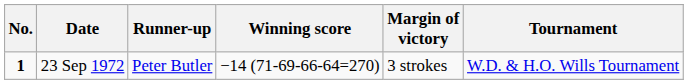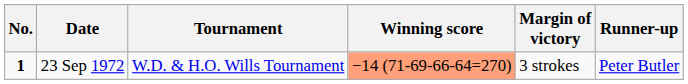 <table class="wikitable" style="font-size:95%;">
 <tr>
 <th>No.</th>
 <th>Date</th>
-<th>Runner-up</th>
+<th>Tournament</th>
 <th>Winning score</th>
 <th>Margin of<br>victory</th>
-<th>Tournament</th>
+<th>Runner-up</th>
 </tr>
 <tr>
 <td align=center><strong>1</strong></td>
 <td align=right>23 Sep <a href='#'>1972</a></td>
+<td><a href='#'>W.D. & H.O. Wills Tournament</a></td>
+<td style="background: lightsalmon;">−14 (71-69-66-64=270)</td>
+<td>3 strokes</td>
 <td> <a href='#'>Peter Butler</a></td>
-<td>−14 (71-69-66-64=270)</td>
-<td>3 strokes</td>
-<td><a href='#'>W.D. & H.O. Wills Tournament</a></td>
 </tr>
 </table>
